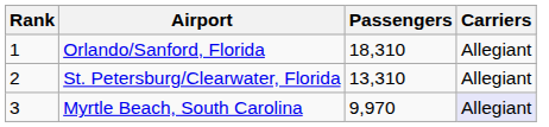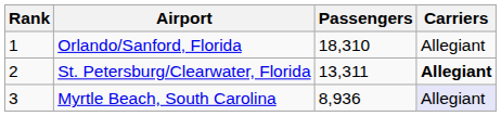 <table class="wikitable sortable" style="font-size: 95%" width= align=>
 <tr>
 <th>Rank</th>
 <th>Airport</th>
 <th>Passengers</th>
 <th>Carriers</th>
 </tr>
 <tr>
 <td>1</td>
 <td> <a href='#'>Orlando/Sanford, Florida</a></td>
 <td>18,310</td>
 <td>Allegiant</td>
 </tr>
 <tr>
 <td>2</td>
 <td> <a href='#'>St. Petersburg/Clearwater, Florida</a></td>
-<td>13,310</td>
-<td>Allegiant</td>
+<td>13,311</td>
+<td><strong>Allegiant</strong></td>
 </tr>
 <tr>
 <td>3</td>
 <td><a href='#'>Myrtle Beach, South Carolina</a></td>
-<td>9,970</td>
+<td>8,936</td>
 <td style="background: lavender;">Allegiant</td>
 </tr>
 </table>
